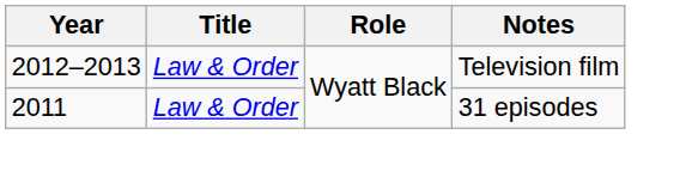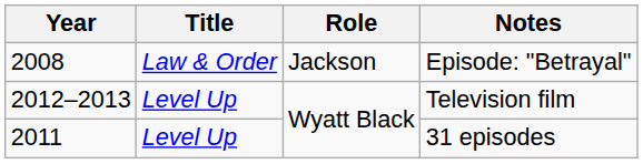 <table class="wikitable sortable">
 <tr>
 <th>Year</th>
 <th>Title</th>
 <th>Role</th>
 <th>Notes</th>
 </tr>
 <tr>
+<td>2008</td>
+<td><em><a href='#'>Law & Order</a></em></td>
+<td>Jackson</td>
+<td>Episode: "Betrayal"</td>
+</tr>
+<tr>
 <td>2012–2013</td>
-<td><em><a href='#'>Law & Order</a></em></td>
+<td><a href='#'><em>Level Up</em></a></td>
 <td rowspan="2">Wyatt Black</td>
 <td>Television film</td>
 </tr>
 <tr>
 <td>2011</td>
-<td><em><a href='#'>Law & Order</a></em></td>
+<td><a href='#'><em>Level Up</em></a></td>
 <td>31 episodes</td>
 </tr>
 </table>
